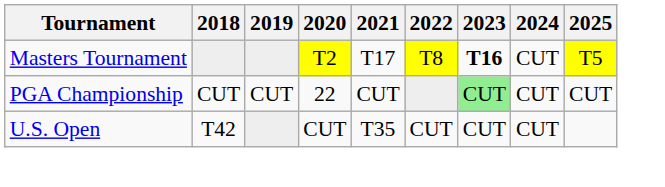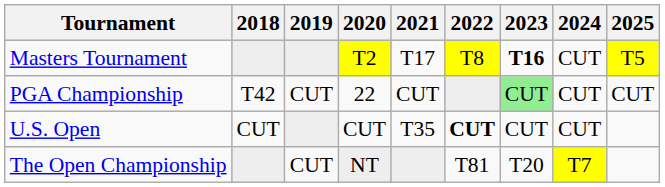 <table class="wikitable" style="font-size:95%;text-align:center;">
 <tr>
 <th>Tournament</th>
 <th>2018</th>
 <th>2019</th>
 <th>2020</th>
 <th>2021</th>
 <th>2022</th>
 <th>2023</th>
 <th>2024</th>
 <th>2025</th>
 </tr>
 <tr>
 <td align=left><a href='#'>Masters Tournament</a></td>
 <td style="background:#eeeeee;"></td>
 <td style="background:#eeeeee;"></td>
 <td style="background:yellow;">T2</td>
 <td>T17</td>
 <td style="background:yellow;">T8</td>
 <td><strong>T16</strong></td>
 <td>CUT</td>
 <td style="background:yellow;">T5</td>
 </tr>
 <tr>
 <td align=left><a href='#'>PGA Championship</a></td>
-<td>CUT</td>
+<td>T42</td>
 <td>CUT</td>
 <td>22</td>
 <td>CUT</td>
 <td style="background:#eeeeee;"></td>
 <td style="background: lightgreen;">CUT</td>
 <td>CUT</td>
 <td>CUT</td>
 </tr>
 <tr>
 <td align=left><a href='#'>U.S. Open</a></td>
-<td>T42</td>
+<td>CUT</td>
 <td style="background:#eeeeee;"></td>
 <td>CUT</td>
 <td>T35</td>
-<td>CUT</td>
+<td><strong>CUT</strong></td>
 <td>CUT</td>
 <td>CUT</td>
 <td></td>
 </tr>
+<tr>
+<td align=left><a href='#'>The Open Championship</a></td>
+<td style="background:#eeeeee;"></td>
+<td>CUT</td>
+<td style="background:#eeeeee;">NT</td>
+<td style="background:#eeeeee;"></td>
+<td>T81</td>
+<td>T20</td>
+<td style="background:yellow;">T7</td>
+<td></td>
+</tr>
 </table>
